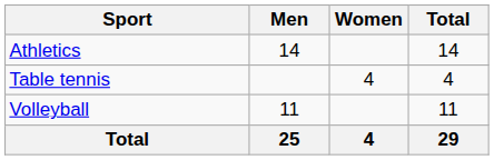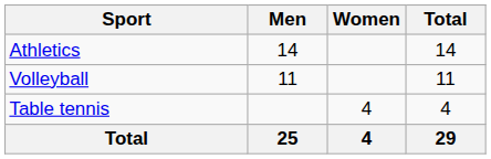 <table class="wikitable" style="text-align:center;">
 <tr>
 <th width=200>Sport</th>
 <th width=60>Men</th>
 <th width=60>Women</th>
 <th width=60>Total</th>
 </tr>
 <tr>
 <td align=left><a href='#'>Athletics</a></td>
 <td>14</td>
 <td></td>
 <td>14</td>
 </tr>
 <tr>
+<td align=left><a href='#'>Volleyball</a></td>
+<td>11</td>
+<td></td>
+<td>11</td>
+</tr>
+<tr>
 <td align=left><a href='#'>Table tennis</a></td>
 <td></td>
 <td>4</td>
 <td>4</td>
-</tr>
-<tr>
-<td align=left><a href='#'>Volleyball</a></td>
-<td>11</td>
-<td></td>
-<td>11</td>
 </tr>
 <tr>
 <th>Total</th>
 <th>25</th>
 <th>4</th>
 <th>29</th>
 </tr>
 </table>
